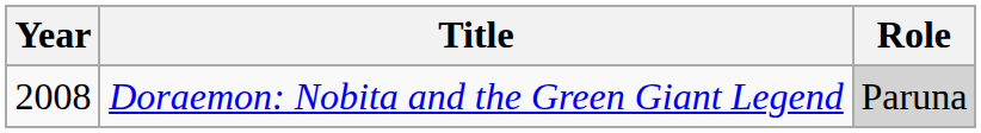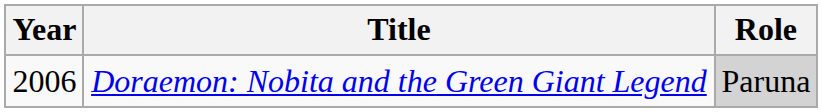 <table class="wikitable">
 <tr>
 <th>Year</th>
 <th>Title</th>
 <th>Role</th>
 </tr>
 <tr>
-<td>2008</td>
+<td>2006</td>
 <td><em><a href='#'>Doraemon: Nobita and the Green Giant Legend</a></em></td>
 <td style="background: lightgrey;">Paruna</td>
 </tr>
 </table>
